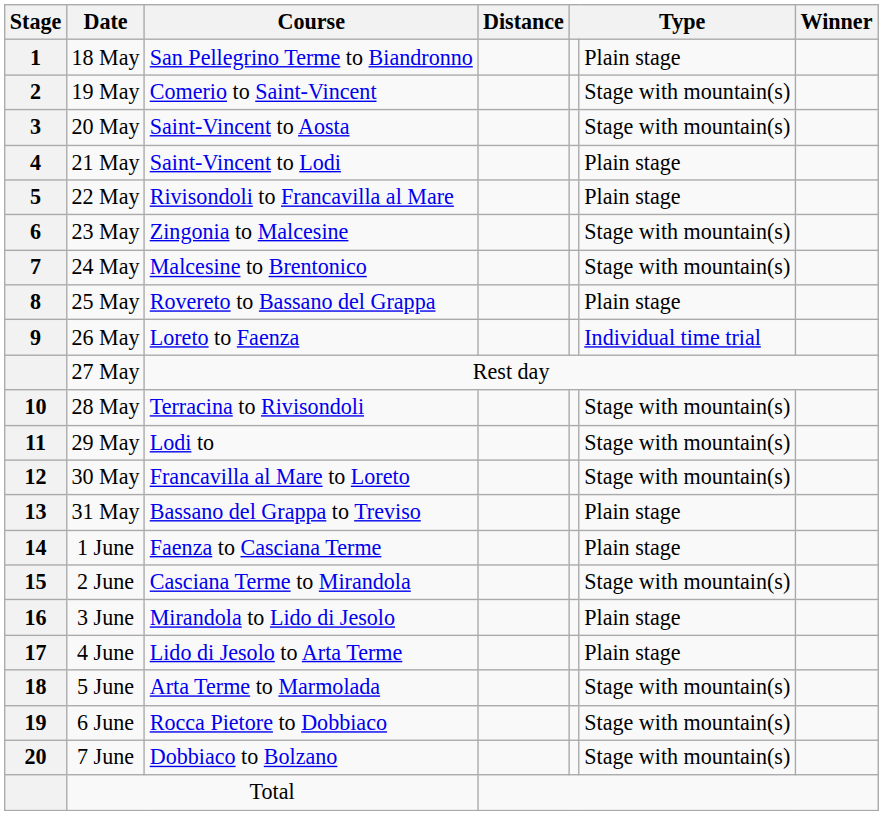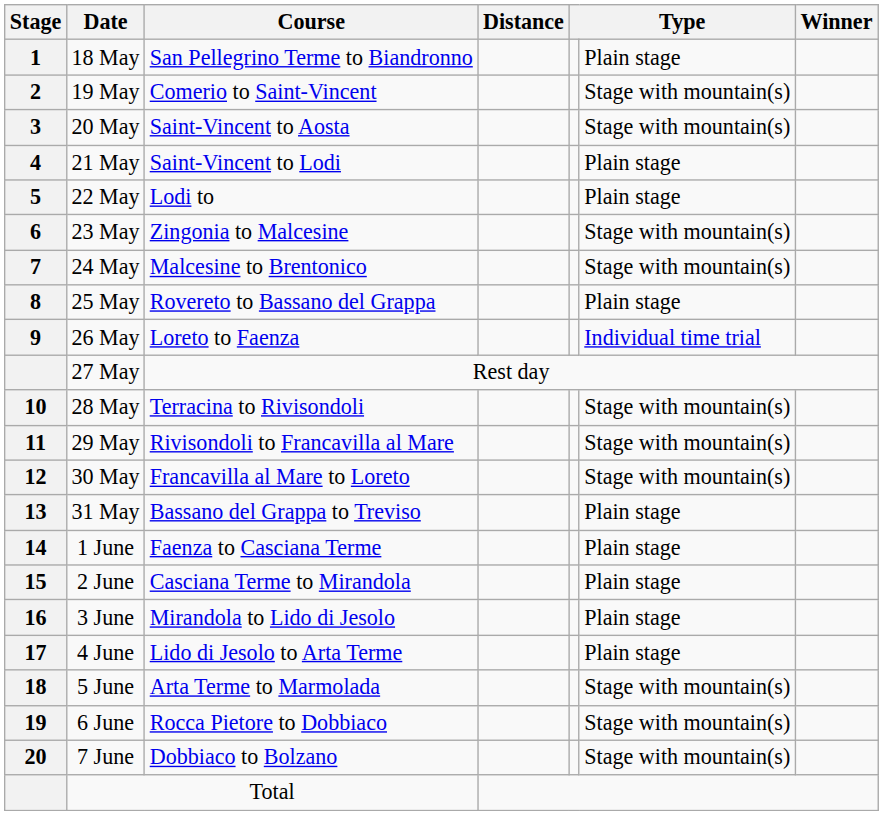 <table class="wikitable">
 <tr style="background:#efefef;">
 <th>Stage</th>
 <th>Date</th>
 <th>Course</th>
 <th>Distance</th>
 <th colspan="2">Type</th>
 <th>Winner</th>
 </tr>
 <tr>
 <th style="text-align:center">1</th>
 <td style="text-align:center;">18 May</td>
 <td><a href='#'>San Pellegrino Terme</a> to <a href='#'>Biandronno</a></td>
 <td style="text-align:center;"></td>
 <td style="text-align:center;"></td>
 <td>Plain stage</td>
 <td></td>
 </tr>
 <tr>
 <th style="text-align:center">2</th>
 <td style="text-align:center;">19 May</td>
 <td><a href='#'>Comerio</a> to <a href='#'>Saint-Vincent</a></td>
 <td style="text-align:center;"></td>
 <td style="text-align:center;"></td>
 <td>Stage with mountain(s)</td>
 <td></td>
 </tr>
 <tr>
 <th style="text-align:center">3</th>
 <td style="text-align:center;">20 May</td>
 <td><a href='#'>Saint-Vincent</a> to <a href='#'>Aosta</a></td>
 <td style="text-align:center;"></td>
 <td style="text-align:center;"></td>
 <td>Stage with mountain(s)</td>
 <td></td>
 </tr>
 <tr>
 <th style="text-align:center">4</th>
 <td style="text-align:center;">21 May</td>
 <td><a href='#'>Saint-Vincent</a> to <a href='#'>Lodi</a></td>
 <td style="text-align:center;"></td>
 <td style="text-align:center;"></td>
 <td>Plain stage</td>
 <td></td>
 </tr>
 <tr>
 <th style="text-align:center">5</th>
 <td style="text-align:center;">22 May</td>
-<td><a href='#'>Rivisondoli</a> to <a href='#'>Francavilla al Mare</a></td>
+<td><a href='#'>Lodi</a> to </td>
 <td style="text-align:center;"></td>
 <td style="text-align:center;"></td>
 <td>Plain stage</td>
 <td></td>
 </tr>
 <tr>
 <th style="text-align:center">6</th>
 <td style="text-align:center;">23 May</td>
 <td><a href='#'>Zingonia</a> to <a href='#'>Malcesine</a></td>
 <td style="text-align:center;"></td>
 <td style="text-align:center;"></td>
 <td>Stage with mountain(s)</td>
 <td></td>
 </tr>
 <tr>
 <th style="text-align:center">7</th>
 <td style="text-align:center;">24 May</td>
 <td><a href='#'>Malcesine</a> to <a href='#'>Brentonico</a></td>
 <td style="text-align:center;"></td>
 <td style="text-align:center;"></td>
 <td>Stage with mountain(s)</td>
 <td></td>
 </tr>
 <tr>
 <th style="text-align:center">8</th>
 <td style="text-align:center;">25 May</td>
 <td><a href='#'>Rovereto</a> to <a href='#'>Bassano del Grappa</a></td>
 <td style="text-align:center;"></td>
 <td style="text-align:center;"></td>
 <td>Plain stage</td>
 <td></td>
 </tr>
 <tr>
 <th style="text-align:center">9</th>
 <td style="text-align:center;">26 May</td>
 <td><a href='#'>Loreto</a> to <a href='#'>Faenza</a></td>
 <td style="text-align:center;"></td>
 <td style="text-align:center;"></td>
 <td><a href='#'>Individual time trial</a></td>
 <td></td>
 </tr>
 <tr>
 <th></th>
 <td align="center">27 May</td>
 <td colspan="6" align=center>Rest day</td>
 </tr>
 <tr>
 <th style="text-align:center">10</th>
 <td style="text-align:center;">28 May</td>
 <td><a href='#'>Terracina</a> to <a href='#'>Rivisondoli</a></td>
 <td style="text-align:center;"></td>
 <td style="text-align:center;"></td>
 <td>Stage with mountain(s)</td>
 <td></td>
 </tr>
 <tr>
 <th style="text-align:center">11</th>
 <td style="text-align:center;">29 May</td>
-<td><a href='#'>Lodi</a> to </td>
+<td><a href='#'>Rivisondoli</a> to <a href='#'>Francavilla al Mare</a></td>
 <td style="text-align:center;"></td>
 <td style="text-align:center;"></td>
 <td>Stage with mountain(s)</td>
 <td></td>
 </tr>
 <tr>
 <th style="text-align:center">12</th>
 <td style="text-align:center;">30 May</td>
 <td><a href='#'>Francavilla al Mare</a> to <a href='#'>Loreto</a></td>
 <td style="text-align:center;"></td>
 <td style="text-align:center;"></td>
 <td>Stage with mountain(s)</td>
 <td></td>
 </tr>
 <tr>
 <th style="text-align:center">13</th>
 <td style="text-align:center;">31 May</td>
 <td><a href='#'>Bassano del Grappa</a> to <a href='#'>Treviso</a></td>
 <td style="text-align:center;"></td>
 <td style="text-align:center;"></td>
 <td>Plain stage</td>
 <td></td>
 </tr>
 <tr>
 <th style="text-align:center">14</th>
 <td style="text-align:center;">1 June</td>
 <td><a href='#'>Faenza</a> to <a href='#'>Casciana Terme</a></td>
 <td style="text-align:center;"></td>
 <td style="text-align:center;"></td>
 <td>Plain stage</td>
 <td></td>
 </tr>
 <tr>
 <th style="text-align:center">15</th>
 <td style="text-align:center;">2 June</td>
 <td><a href='#'>Casciana Terme</a> to <a href='#'>Mirandola</a></td>
 <td style="text-align:center;"></td>
 <td style="text-align:center;"></td>
-<td>Stage with mountain(s)</td>
+<td>Plain stage</td>
 <td></td>
 </tr>
 <tr>
 <th style="text-align:center">16</th>
 <td style="text-align:center;">3 June</td>
 <td><a href='#'>Mirandola</a> to <a href='#'>Lido di Jesolo</a></td>
 <td style="text-align:center;"></td>
 <td style="text-align:center;"></td>
 <td>Plain stage</td>
 <td></td>
 </tr>
 <tr>
 <th style="text-align:center">17</th>
 <td style="text-align:center;">4 June</td>
 <td><a href='#'>Lido di Jesolo</a> to <a href='#'>Arta Terme</a></td>
 <td style="text-align:center;"></td>
 <td style="text-align:center;"></td>
 <td>Plain stage</td>
 <td></td>
 </tr>
 <tr>
 <th style="text-align:center">18</th>
 <td style="text-align:center;">5 June</td>
 <td><a href='#'>Arta Terme</a> to <a href='#'>Marmolada</a></td>
 <td style="text-align:center;"></td>
 <td style="text-align:center;"></td>
 <td>Stage with mountain(s)</td>
 <td></td>
 </tr>
 <tr>
 <th style="text-align:center">19</th>
 <td style="text-align:center;">6 June</td>
 <td><a href='#'>Rocca Pietore</a> to <a href='#'>Dobbiaco</a></td>
 <td style="text-align:center;"></td>
 <td style="text-align:center;"></td>
 <td>Stage with mountain(s)</td>
 <td></td>
 </tr>
 <tr>
 <th style="text-align:center">20</th>
 <td style="text-align:center;">7 June</td>
 <td><a href='#'>Dobbiaco</a> to <a href='#'>Bolzano</a></td>
 <td style="text-align:center;"></td>
 <td style="text-align:center;"></td>
 <td>Stage with mountain(s)</td>
 <td></td>
 </tr>
 <tr>
 <th></th>
 <td colspan="2" align=center>Total</td>
 <td colspan="5" align="center"></td>
 </tr>
 <tr>
 </tr>
 </table>
